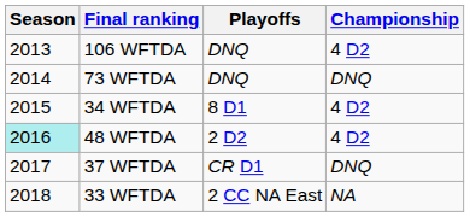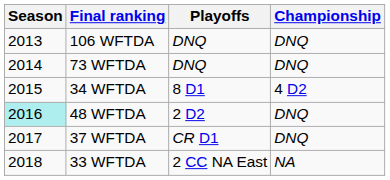 <table class="wikitable sortable">
 <tr>
 <th>Season</th>
 <th><a href='#'>Final ranking</a></th>
 <th>Playoffs</th>
 <th><a href='#'>Championship</a></th>
 </tr>
 <tr>
 <td>2013</td>
 <td>106 WFTDA</td>
 <td><em>DNQ</em></td>
-<td>4 <a href='#'>D2</a></td>
+<td><em>DNQ</em></td>
 </tr>
 <tr>
 <td>2014</td>
 <td>73 WFTDA</td>
 <td><em>DNQ</em></td>
 <td><em>DNQ</em></td>
 </tr>
 <tr>
 <td>2015</td>
 <td>34 WFTDA</td>
 <td>8 <a href='#'>D1</a></td>
 <td>4 <a href='#'>D2</a></td>
 </tr>
 <tr>
 <td style="background: paleturquoise;">2016</td>
 <td>48 WFTDA</td>
 <td>2 <a href='#'>D2</a></td>
-<td>4 <a href='#'>D2</a></td>
+<td><em>DNQ</em></td>
 </tr>
 <tr>
 <td>2017</td>
 <td>37 WFTDA</td>
 <td><em>CR</em> <a href='#'>D1</a></td>
 <td><em>DNQ</em></td>
 </tr>
 <tr>
 <td>2018</td>
 <td>33 WFTDA</td>
 <td>2 <a href='#'>CC</a> NA East</td>
 <td><em>NA</em></td>
 </tr>
 </table>
